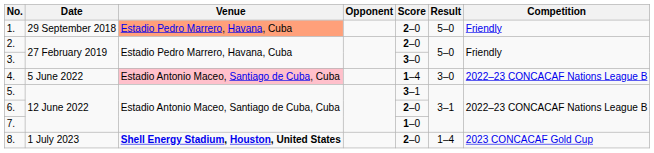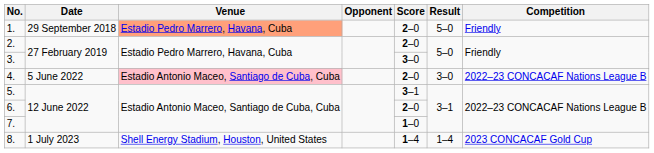 <table class="wikitable" style="font-size:100%;">
 <tr>
 <th>No.</th>
 <th>Date</th>
 <th>Venue</th>
 <th>Opponent</th>
 <th>Score</th>
 <th>Result</th>
 <th>Competition</th>
 </tr>
 <tr>
 <td>1.</td>
 <td>29 September 2018</td>
 <td style="background: lightsalmon;"><a href='#'>Estadio Pedro Marrero</a>, <a href='#'>Havana</a>, Cuba</td>
 <td></td>
 <td align=center><strong>2</strong>–0</td>
 <td align=center>5–0</td>
 <td><a href='#'>Friendly</a></td>
 </tr>
 <tr>
 <td>2.</td>
 <td rowspan="2">27 February 2019</td>
 <td rowspan="2">Estadio Pedro Marrero, Havana, Cuba</td>
 <td rowspan="2"></td>
 <td align=center><strong>2</strong>–0</td>
 <td rowspan="2" style="text-align:center">5–0</td>
 <td rowspan="2">Friendly</td>
 </tr>
 <tr>
 <td>3.</td>
 <td align=center><strong>3</strong>–0</td>
 </tr>
 <tr>
 <td>4.</td>
 <td>5 June 2022</td>
 <td style="background: pink;">Estadio Antonio Maceo, <a href='#'>Santiago de Cuba</a>, Cuba</td>
 <td></td>
-<td align=center><strong>1</strong>–4</td>
+<td align=center><strong>2</strong>–0</td>
 <td align=center>3–0</td>
 <td><a href='#'>2022–23 CONCACAF Nations League B</a></td>
 </tr>
 <tr>
 <td>5.</td>
 <td rowspan="3">12 June 2022</td>
 <td rowspan="3">Estadio Antonio Maceo, Santiago de Cuba, Cuba</td>
 <td rowspan="3"></td>
 <td align=center><strong>3</strong>–1</td>
 <td rowspan="3" style="text-align:center">3–1</td>
 <td rowspan="3">2022–23 CONCACAF Nations League B</td>
 </tr>
 <tr>
 <td>6.</td>
 <td align=center><strong>2</strong>–0</td>
 </tr>
 <tr>
 <td>7.</td>
 <td align=center><strong>1</strong>–0</td>
 </tr>
 <tr>
 <td>8.</td>
 <td>1 July 2023</td>
-<td><strong><a href='#'>Shell Energy Stadium</a>, <a href='#'>Houston</a>, United States</strong></td>
+<td><a href='#'>Shell Energy Stadium</a>, <a href='#'>Houston</a>, United States</td>
 <td></td>
-<td align=center><strong>2</strong>–0</td>
+<td align=center><strong>1</strong>–4</td>
 <td align=center>1–4</td>
 <td><a href='#'>2023 CONCACAF Gold Cup</a></td>
 </tr>
 </table>
